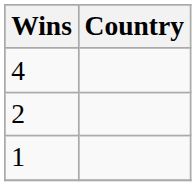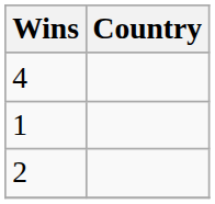 <table class="wikitable">
 <tr>
 <th>Wins</th>
 <th>Country</th>
 </tr>
 <tr>
 <td>4</td>
 <td></td>
 </tr>
 <tr>
-<td>2</td>
+<td>1</td>
 <td></td>
 </tr>
 <tr>
-<td>1</td>
+<td>2</td>
 <td></td>
 </tr>
 <tr>
 </tr>
 </table>
